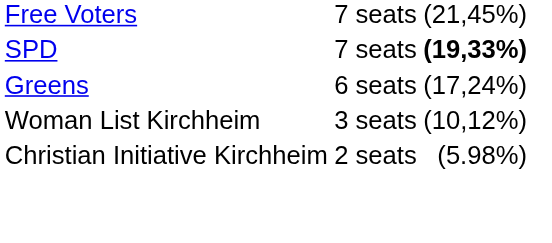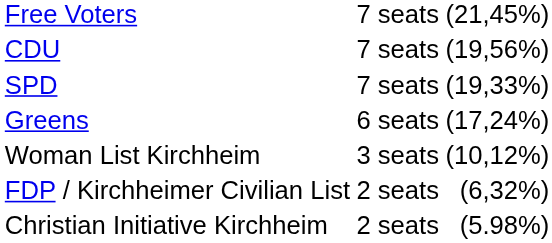 <table>
 <tr>
 <td><a href='#'>Free Voters</a></td>
 <td align = "right">7 seats</td>
 <td align = "right">(21,45%)</td>
 </tr>
 <tr>
+<td><a href='#'>CDU</a></td>
+<td align = "right">7 seats</td>
+<td align = "right">(19,56%)</td>
+</tr>
+<tr>
 <td><a href='#'>SPD</a></td>
 <td align = "right">7 seats</td>
-<td align = "right"><strong>(19,33%)</strong></td>
+<td align = "right">(19,33%)</td>
 </tr>
 <tr>
 <td><a href='#'>Greens</a></td>
 <td align = "right">6 seats</td>
 <td align = "right">(17,24%)</td>
 </tr>
 <tr>
 <td>Woman List Kirchheim</td>
 <td align = "right">3 seats</td>
 <td align = "right">(10,12%)</td>
 </tr>
 <tr>
+<td><a href='#'>FDP</a> / Kirchheimer Civilian List</td>
+<td align = "right">2 seats</td>
+<td align = "right">(6,32%)</td>
+</tr>
+<tr>
 <td>Christian Initiative Kirchheim</td>
 <td align = "right">2 seats</td>
 <td align = "right">(5.98%)</td>
 </tr>
 </table>
